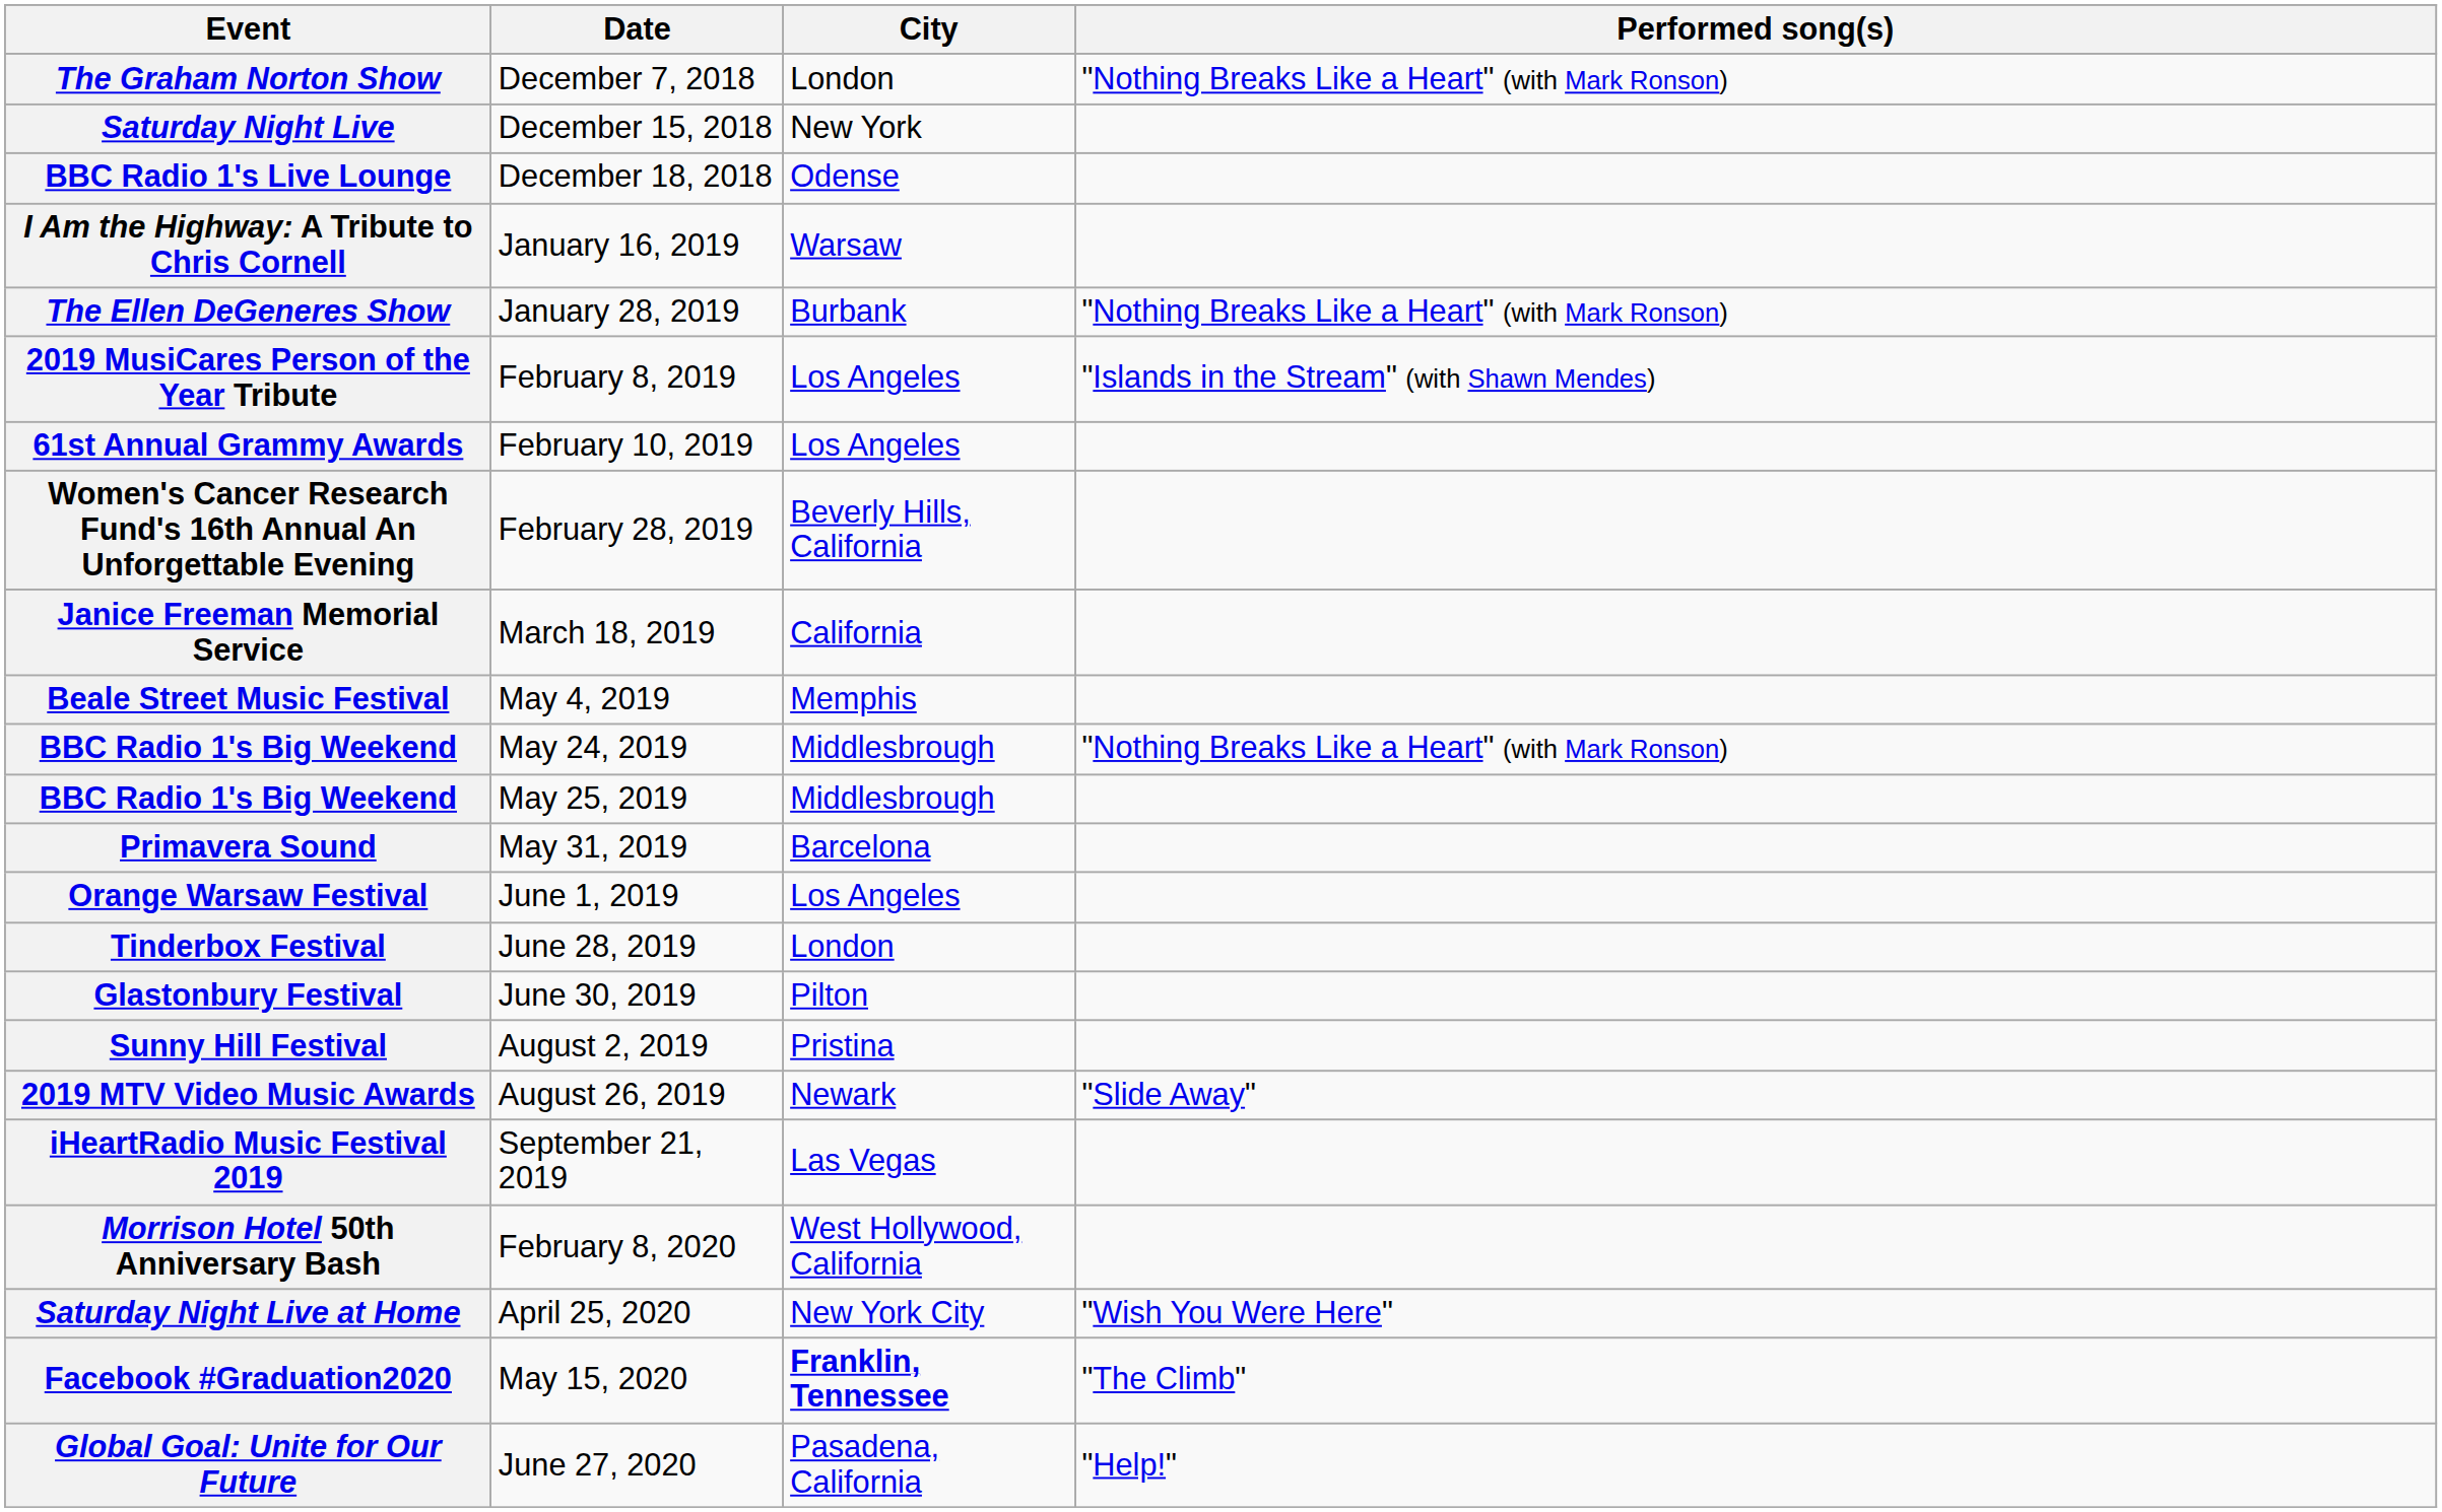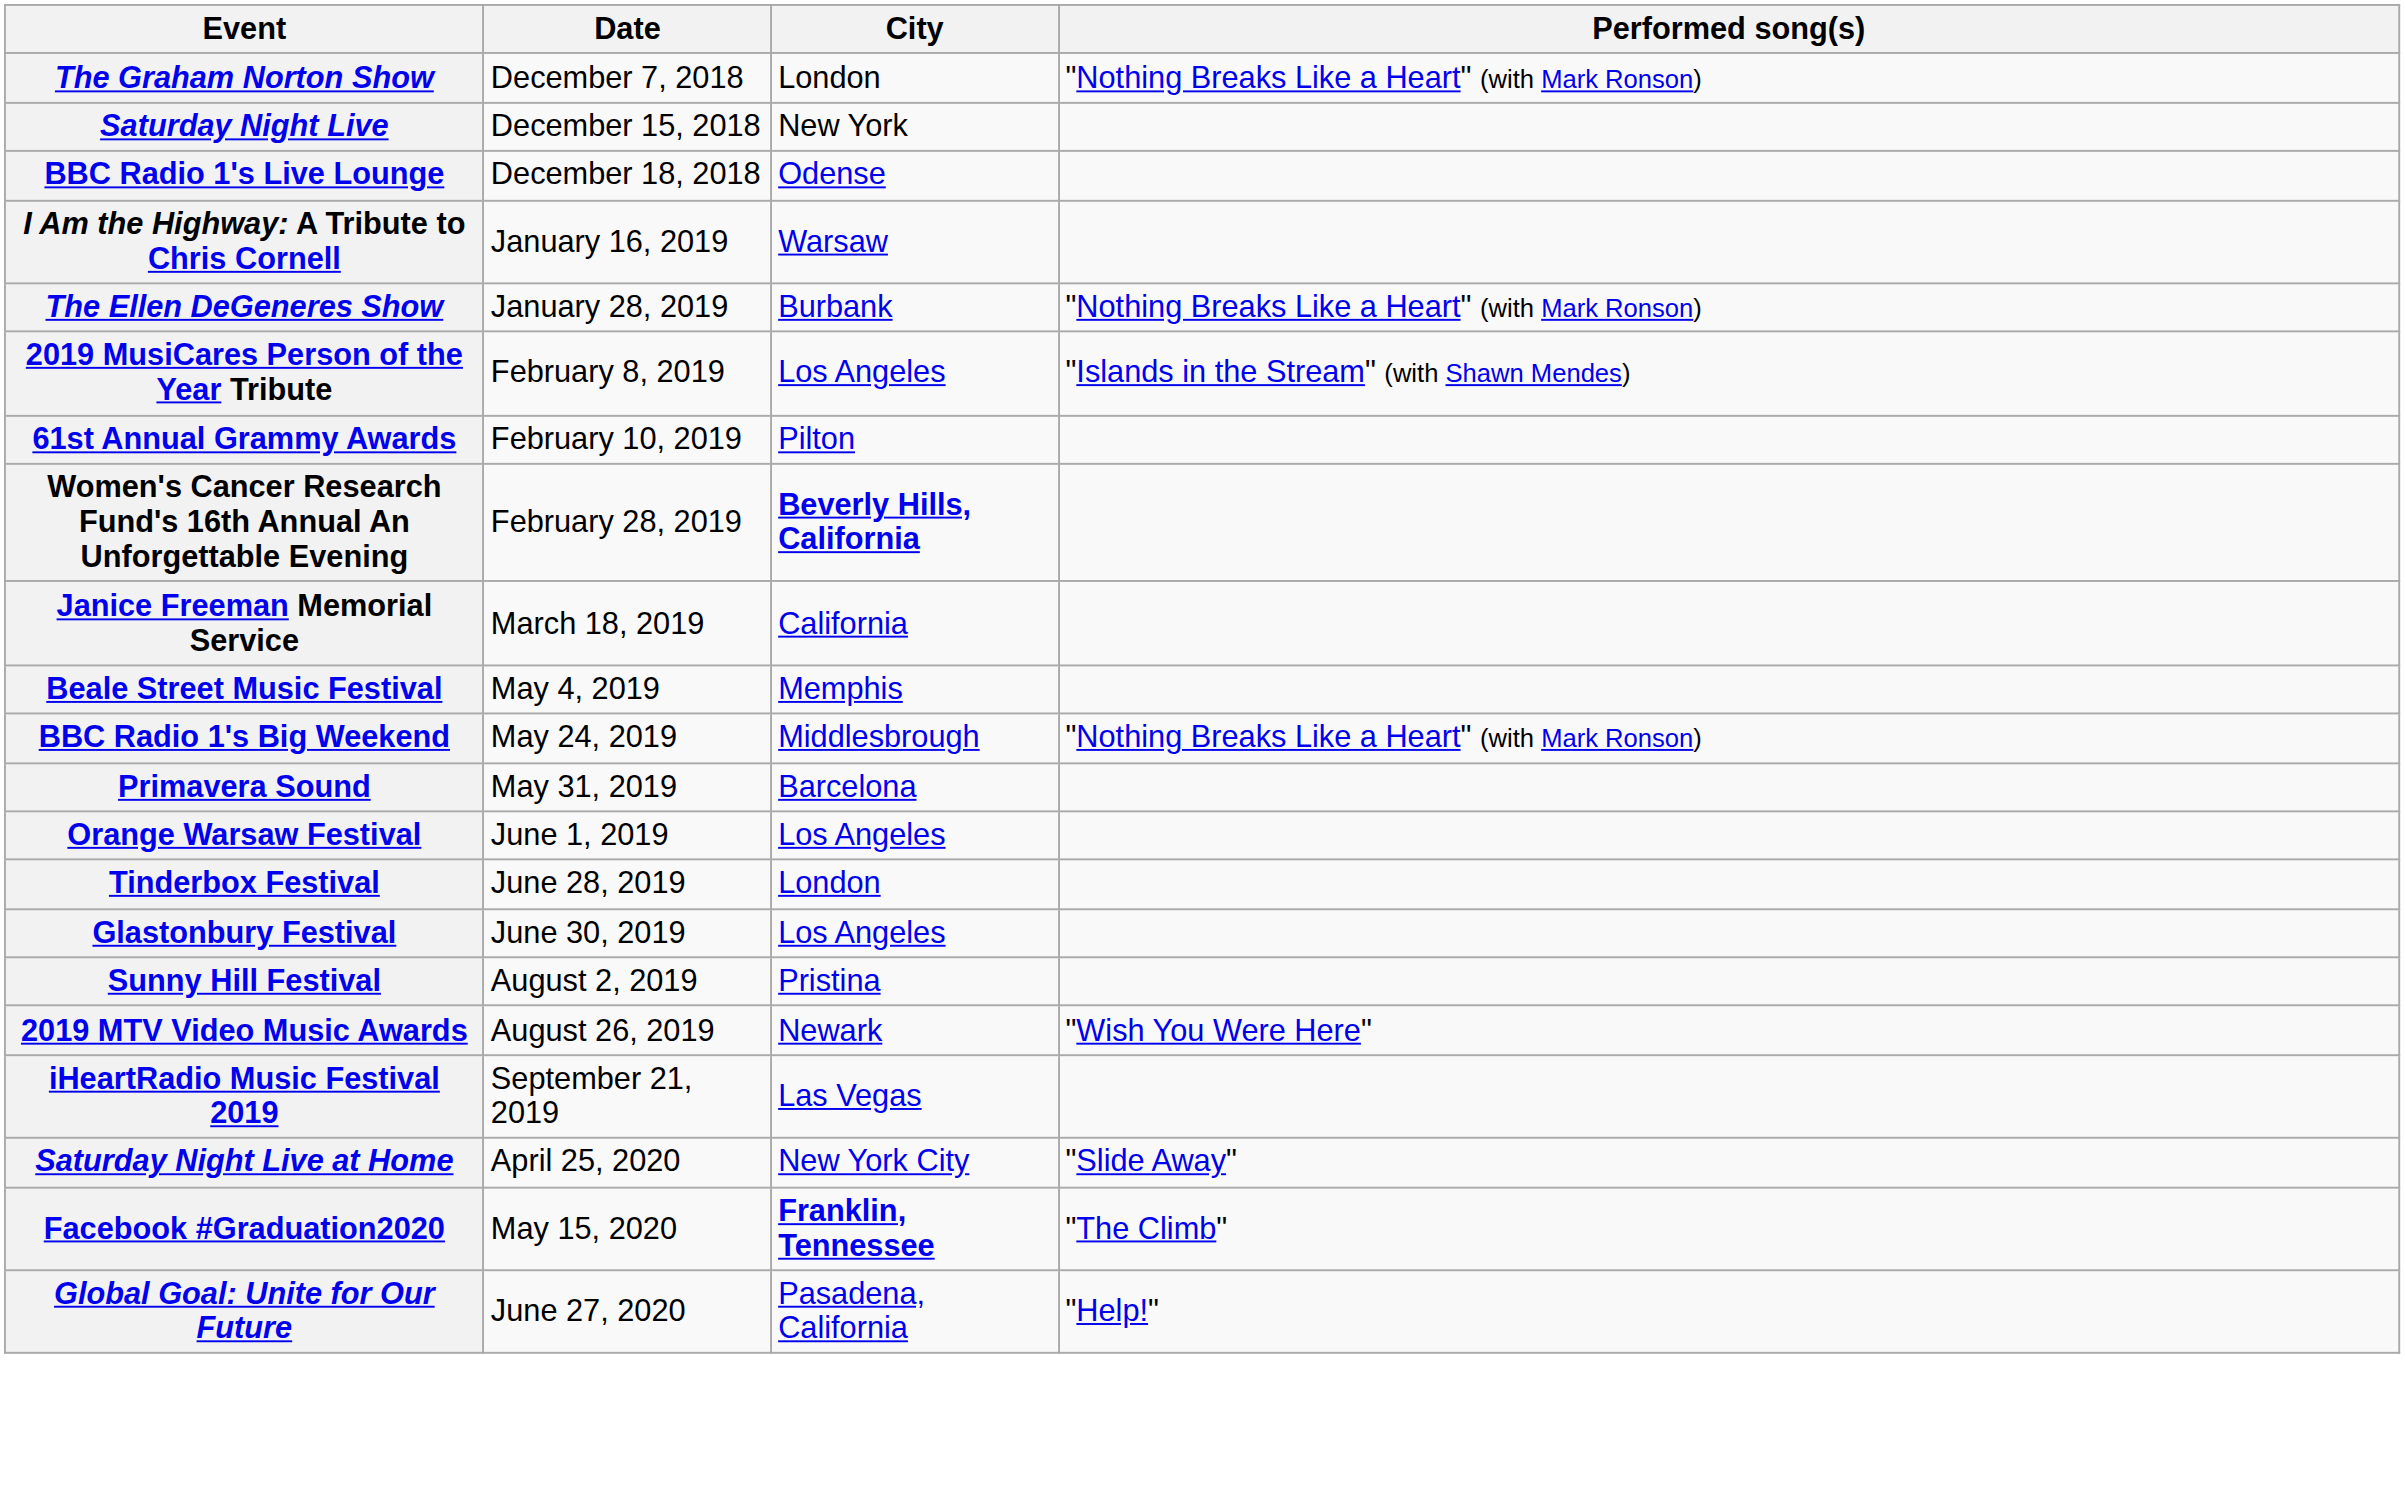 <table class="wikitable sortable plainrowheaders">
 <tr>
 <th style="width:20%;">Event</th>
 <th style="width:12%;">Date</th>
 <th style="width:12%;">City</th>
 <th>Performed song(s)</th>
 </tr>
 <tr>
 <th scope="row"><em><a href='#'>The Graham Norton Show</a></em></th>
 <td>December 7, 2018</td>
 <td>London</td>
 <td>"<a href='#'>Nothing Breaks Like a Heart</a>" <small>(with <a href='#'>Mark Ronson</a>)</small></td>
 </tr>
 <tr>
 <th scope="row"><em><a href='#'>Saturday Night Live</a></em></th>
 <td>December 15, 2018</td>
 <td>New York</td>
 <td></td>
 </tr>
 <tr>
 <th scope="row"><a href='#'>BBC Radio 1's Live Lounge</a></th>
 <td>December 18, 2018</td>
 <td><a href='#'>Odense</a></td>
 <td></td>
 </tr>
 <tr>
 <th scope="row"><em>I Am the Highway:</em> A Tribute to <a href='#'>Chris Cornell</a></th>
 <td>January 16, 2019</td>
 <td><a href='#'>Warsaw</a></td>
 <td></td>
 </tr>
 <tr>
 <th scope="row"><em><a href='#'>The Ellen DeGeneres Show</a></em></th>
 <td>January 28, 2019</td>
 <td><a href='#'>Burbank</a></td>
 <td>"<a href='#'>Nothing Breaks Like a Heart</a>" <small>(with <a href='#'>Mark Ronson</a>)</small></td>
 </tr>
 <tr>
 <th scope="row"><a href='#'>2019 MusiCares Person of the Year</a> Tribute</th>
 <td>February 8, 2019</td>
 <td><a href='#'>Los Angeles</a></td>
 <td>"<a href='#'>Islands in the Stream</a>" <small>(with <a href='#'>Shawn Mendes</a>)</small></td>
 </tr>
 <tr>
 <th scope="row"><a href='#'>61st Annual Grammy Awards</a></th>
 <td>February 10, 2019</td>
-<td><a href='#'>Los Angeles</a></td>
+<td><a href='#'>Pilton</a></td>
 <td></td>
 </tr>
 <tr>
 <th scope="row">Women's Cancer Research Fund's 16th Annual An Unforgettable Evening</th>
 <td>February 28, 2019</td>
-<td><a href='#'>Beverly Hills, California</a></td>
+<td><strong><a href='#'>Beverly Hills, California</a></strong></td>
 <td></td>
 </tr>
 <tr>
 <th scope="row"><a href='#'>Janice Freeman</a> Memorial Service</th>
 <td>March 18, 2019</td>
 <td><a href='#'>California</a></td>
 <td></td>
 </tr>
 <tr>
 <th scope="row"><a href='#'>Beale Street Music Festival</a></th>
 <td>May 4, 2019</td>
 <td><a href='#'>Memphis</a></td>
 <td></td>
 </tr>
 <tr>
 <th scope="row"><a href='#'>BBC Radio 1's Big Weekend</a></th>
 <td>May 24, 2019</td>
 <td><a href='#'>Middlesbrough</a></td>
 <td>"<a href='#'>Nothing Breaks Like a Heart</a>" <small>(with <a href='#'>Mark Ronson</a>)</small></td>
-</tr>
-<tr>
-<th scope="row"><a href='#'>BBC Radio 1's Big Weekend</a></th>
-<td>May 25, 2019</td>
-<td><a href='#'>Middlesbrough</a></td>
-<td></td>
 </tr>
 <tr>
 <th scope="row"><a href='#'>Primavera Sound</a></th>
 <td>May 31, 2019</td>
 <td><a href='#'>Barcelona</a></td>
 <td></td>
 </tr>
 <tr>
 <th scope="row"><a href='#'>Orange Warsaw Festival</a></th>
 <td>June 1, 2019</td>
 <td><a href='#'>Los Angeles</a></td>
 <td></td>
 </tr>
 <tr>
 <th scope="row"><a href='#'>Tinderbox Festival</a></th>
 <td>June 28, 2019</td>
 <td><a href='#'>London</a></td>
 <td></td>
 </tr>
 <tr>
 <th scope="row"><a href='#'>Glastonbury Festival</a></th>
 <td>June 30, 2019</td>
-<td><a href='#'>Pilton</a></td>
+<td><a href='#'>Los Angeles</a></td>
 <td></td>
 </tr>
 <tr>
 <th scope="row"><a href='#'>Sunny Hill Festival</a></th>
 <td>August 2, 2019</td>
 <td><a href='#'>Pristina</a></td>
 <td></td>
 </tr>
 <tr>
 <th scope="row"><a href='#'>2019 MTV Video Music Awards</a></th>
 <td>August 26, 2019</td>
 <td><a href='#'>Newark</a></td>
-<td>"<a href='#'>Slide Away</a>"</td>
+<td>"<a href='#'>Wish You Were Here</a>"</td>
 </tr>
 <tr>
 <th scope="row"><a href='#'>iHeartRadio Music Festival 2019</a></th>
 <td>September 21, 2019</td>
 <td><a href='#'>Las Vegas</a></td>
 <td></td>
 </tr>
 <tr>
-<th scope="row"><em><a href='#'>Morrison Hotel</a></em> 50th Anniversary Bash</th>
-<td>February 8, 2020</td>
-<td><a href='#'>West Hollywood, California</a></td>
-<td></td>
-</tr>
-<tr>
 <th scope="row"><em><a href='#'>Saturday Night Live at Home</a></em></th>
 <td>April 25, 2020</td>
 <td><a href='#'>New York City</a></td>
-<td>"<a href='#'>Wish You Were Here</a>"</td>
+<td>"<a href='#'>Slide Away</a>"</td>
 </tr>
 <tr>
 <th scope="row"><a href='#'>Facebook #Graduation2020</a></th>
 <td>May 15, 2020</td>
 <td><strong><a href='#'>Franklin, Tennessee</a></strong></td>
 <td>"<a href='#'>The Climb</a>"</td>
 </tr>
 <tr>
 <th scope="row"><em><a href='#'>Global Goal: Unite for Our Future</a></em></th>
 <td>June 27, 2020</td>
 <td><a href='#'>Pasadena, California</a></td>
 <td>"<a href='#'>Help!</a>"</td>
 </tr>
 </table>
